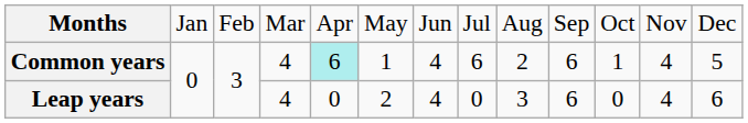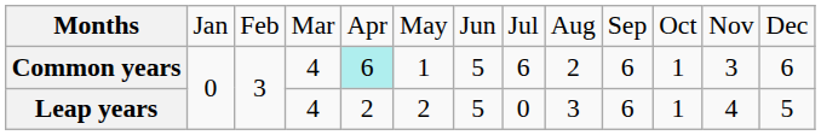 <table class="wikitable" style="text-align:center;">
 <tr>
 <th>Months</th>
 <td>Jan</td>
 <td>Feb</td>
 <td>Mar</td>
 <td>Apr</td>
 <td>May</td>
 <td>Jun</td>
 <td>Jul</td>
 <td>Aug</td>
 <td>Sep</td>
 <td>Oct</td>
 <td>Nov</td>
 <td>Dec</td>
 </tr>
 <tr>
 <th>Common years</th>
 <td rowspan=2>0</td>
 <td rowspan=2>3</td>
 <td>4</td>
 <td style="background: paleturquoise;">6</td>
 <td>1</td>
-<td>4</td>
+<td>5</td>
 <td>6</td>
 <td>2</td>
+<td>6</td>
+<td>1</td>
+<td>3</td>
+<td>6</td>
+</tr>
+<tr>
+<th>Leap years</th>
+<td>4</td>
+<td>2</td>
+<td>2</td>
+<td>5</td>
+<td>0</td>
+<td>3</td>
 <td>6</td>
 <td>1</td>
 <td>4</td>
 <td>5</td>
 </tr>
-<tr>
-<th>Leap years</th>
-<td>4</td>
-<td>0</td>
-<td>2</td>
-<td>4</td>
-<td>0</td>
-<td>3</td>
-<td>6</td>
-<td>0</td>
-<td>4</td>
-<td>6</td>
-</tr>
 </table>
